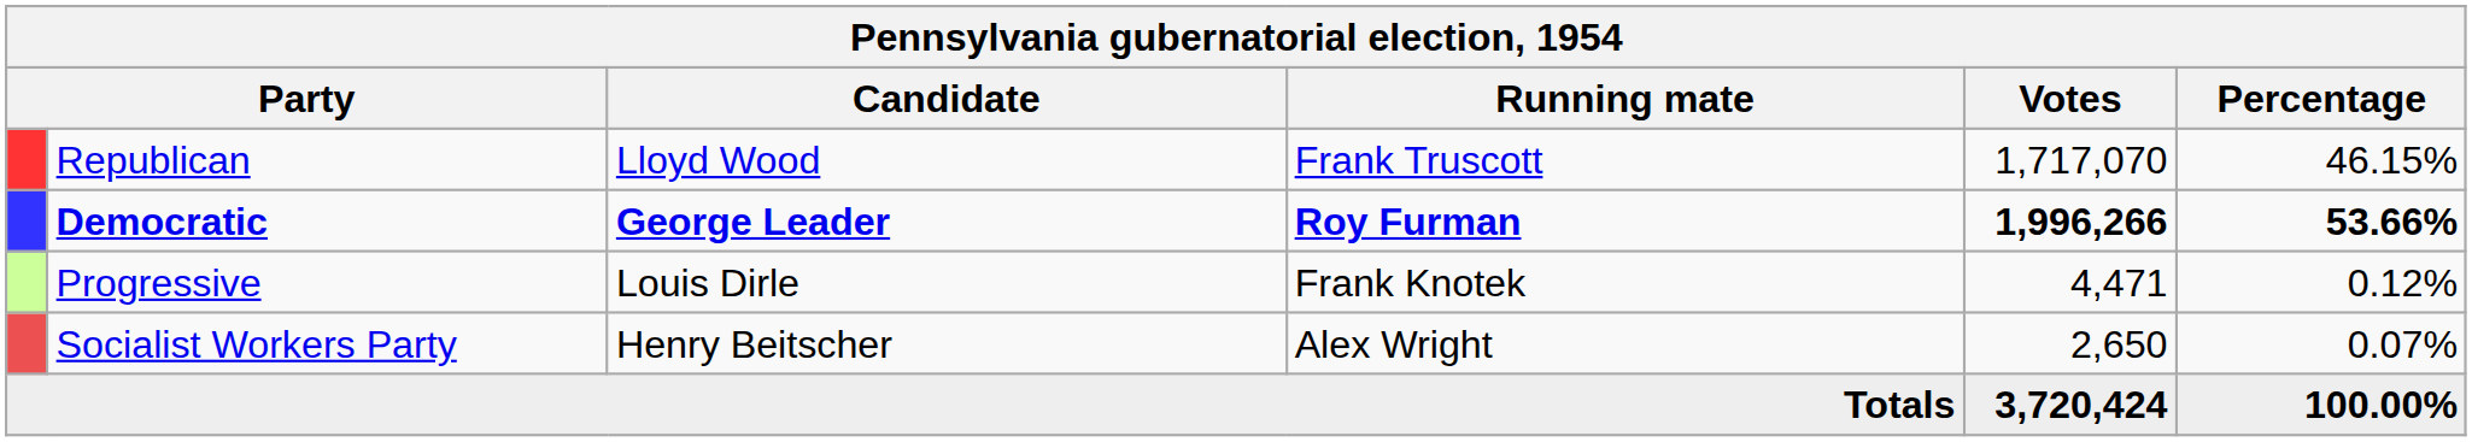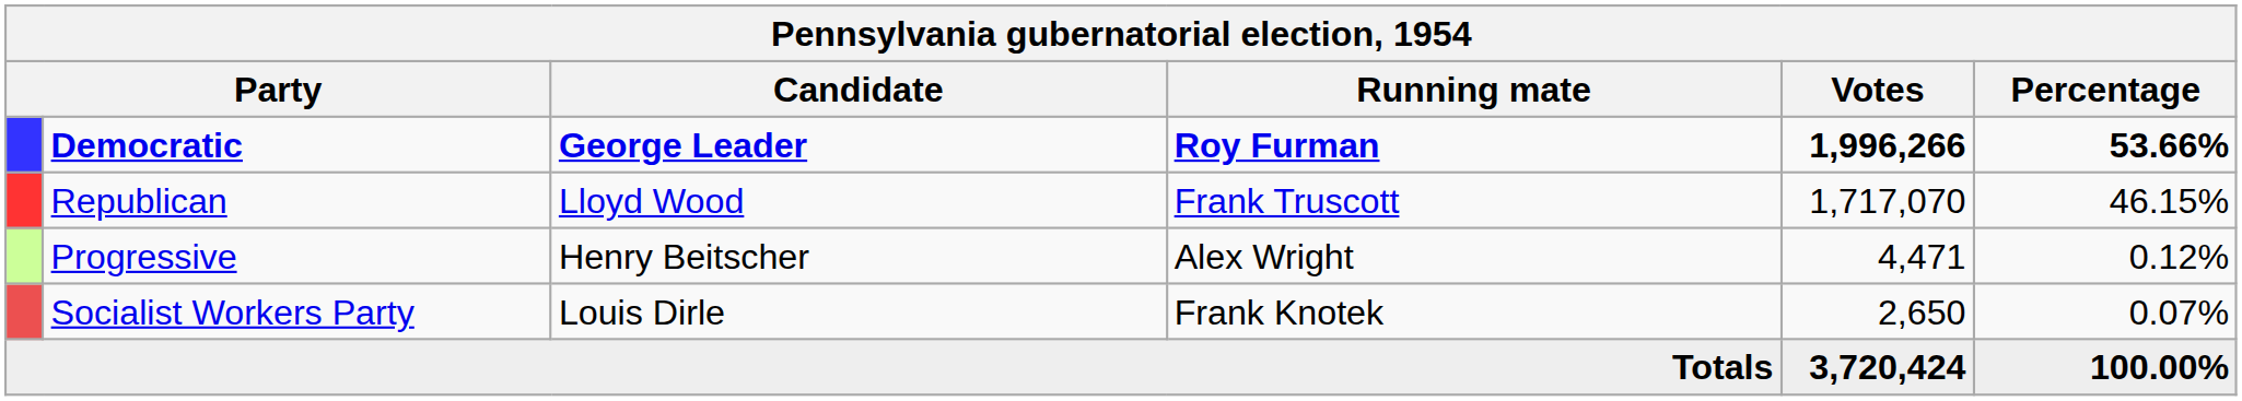 <table class="wikitable" style="font-size:95%;">
 <tr>
 <th colspan="6">Pennsylvania gubernatorial election, 1954</th>
 </tr>
 <tr>
 <th colspan="2" style="width: 15em">Party</th>
 <th style="width: 17em">Candidate</th>
 <th style="width: 17em">Running mate</th>
 <th style="width: 5em">Votes</th>
 <th style="width: 7em">Percentage</th>
 </tr>
 <tr>
+<th style="background:#33f; width:3px;"></th>
+<td style="width: 130px"><strong><a href='#'>Democratic</a></strong></td>
+<td><strong><a href='#'>George Leader</a></strong></td>
+<td><strong><a href='#'>Roy Furman</a></strong></td>
+<td style="text-align:right;"><strong>1,996,266</strong></td>
+<td style="text-align:right;"><strong>53.66%</strong></td>
+</tr>
+<tr>
 <th style="background:#f33; width:3px;"></th>
 <td style="width:130px"><a href='#'>Republican</a></td>
 <td><a href='#'>Lloyd Wood</a></td>
 <td><a href='#'>Frank Truscott</a></td>
 <td style="text-align:right;">1,717,070</td>
 <td style="text-align:right;">46.15%</td>
 </tr>
 <tr>
-<th style="background:#33f; width:3px;"></th>
-<td style="width: 130px"><strong><a href='#'>Democratic</a></strong></td>
-<td><strong><a href='#'>George Leader</a></strong></td>
-<td><strong><a href='#'>Roy Furman</a></strong></td>
-<td style="text-align:right;"><strong>1,996,266</strong></td>
-<td style="text-align:right;"><strong>53.66%</strong></td>
-</tr>
-<tr>
 <th style="background:#cf9; width:3px;"></th>
 <td style="width:130px"><a href='#'>Progressive</a></td>
-<td>Louis Dirle</td>
-<td>Frank Knotek</td>
+<td>Henry Beitscher</td>
+<td>Alex Wright</td>
 <td style="text-align:right;">4,471</td>
 <td style="text-align:right;">0.12%</td>
 </tr>
 <tr>
 <th style="background:#ec5050; width:3px;"></th>
 <td style="width:130px"><a href='#'>Socialist Workers Party</a></td>
-<td>Henry Beitscher</td>
-<td>Alex Wright</td>
+<td>Louis Dirle</td>
+<td>Frank Knotek</td>
 <td style="text-align:right;">2,650</td>
 <td style="text-align:right;">0.07%</td>
 </tr>
 <tr style="background:#eee; text-align:right;">
 <td colspan="4"><strong>Totals</strong></td>
 <td><strong>3,720,424</strong></td>
 <td><strong>100.00%</strong></td>
 </tr>
 </table>
